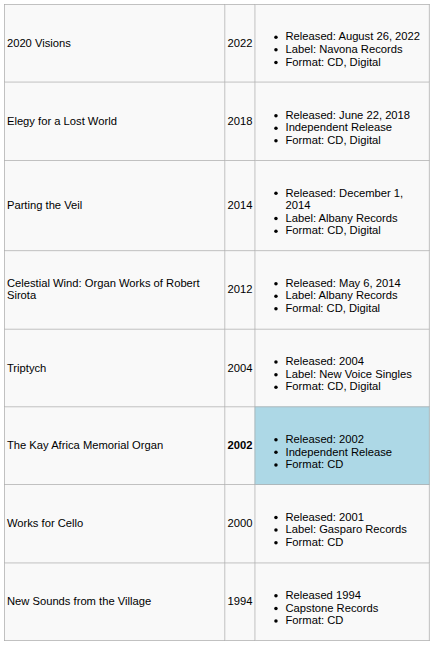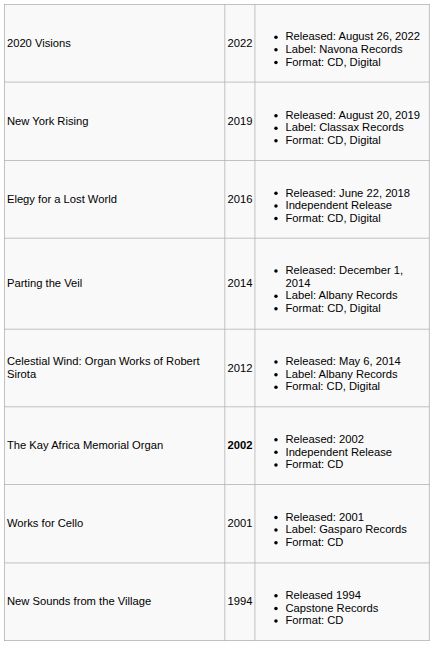 <table class="wikitable">
 <tr>
 <td>2020 Visions</td>
 <td>2022</td>
 <td><br><ul><li>Released: August 26, 2022</li><li>Label: Navona Records</li><li>Format: CD, Digital</li></ul></td>
 </tr>
 <tr>
+<td>New York Rising</td>
+<td>2019</td>
+<td><br><ul><li>Released: August 20, 2019</li><li>Label: Classax Records</li><li>Format: CD, Digital</li></ul></td>
+</tr>
+<tr>
 <td>Elegy for a Lost World</td>
-<td>2018</td>
+<td>2016</td>
 <td><br><ul><li>Released: June 22, 2018</li><li>Independent Release</li><li>Format: CD, Digital</li></ul></td>
 </tr>
 <tr>
 <td>Parting the Veil</td>
 <td>2014</td>
 <td><br><ul><li>Released: December 1, 2014</li><li>Label: Albany Records</li><li>Format: CD, Digital</li></ul></td>
 </tr>
 <tr>
 <td>Celestial Wind: Organ Works of Robert Sirota</td>
 <td>2012</td>
 <td><br><ul><li>Released: May 6, 2014</li><li>Label: Albany Records</li><li>Formal: CD, Digital</li></ul></td>
 </tr>
 <tr>
-<td>Triptych</td>
-<td>2004</td>
-<td><br><ul><li>Released: 2004</li><li>Label: New Voice Singles</li><li>Format: CD, Digital</li></ul></td>
-</tr>
-<tr>
 <td>The Kay Africa Memorial Organ</td>
 <td><strong>2002</strong></td>
-<td style="background: lightblue;"><br><ul><li>Released: 2002</li><li>Independent Release</li><li>Format: CD</li></ul></td>
+<td><br><ul><li>Released: 2002</li><li>Independent Release</li><li>Format: CD</li></ul></td>
 </tr>
 <tr>
 <td>Works for Cello</td>
-<td>2000</td>
+<td>2001</td>
 <td><br><ul><li>Released: 2001</li><li>Label: Gasparo Records</li><li>Format: CD</li></ul></td>
 </tr>
 <tr>
 <td>New Sounds from the Village</td>
 <td>1994</td>
 <td><br><ul><li>Released 1994</li><li>Capstone Records</li><li>Format: CD</li></ul></td>
 </tr>
 </table>
